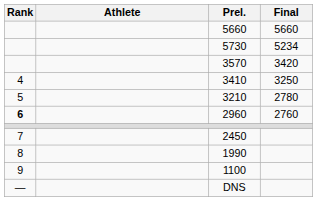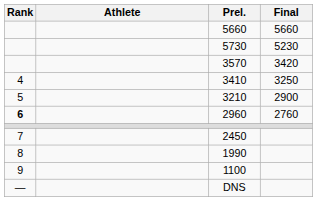 <table class=wikitable style="text-align:center">
 <tr>
 <th width=40>Rank</th>
 <th width=250>Athlete</th>
 <th width=70>Prel.</th>
 <th width=70>Final</th>
 </tr>
 <tr>
 <td></td>
 <td align=left></td>
 <td>5660</td>
 <td>5660</td>
 </tr>
 <tr>
 <td></td>
 <td align=left></td>
 <td>5730</td>
-<td>5234</td>
+<td>5230</td>
 </tr>
 <tr>
 <td></td>
 <td align=left></td>
 <td>3570</td>
 <td>3420</td>
 </tr>
 <tr>
 <td>4</td>
 <td align=left></td>
 <td>3410</td>
 <td>3250</td>
 </tr>
 <tr>
 <td>5</td>
 <td align=left></td>
 <td>3210</td>
-<td>2780</td>
+<td>2900</td>
 </tr>
 <tr>
 <td><strong>6</strong></td>
 <td align=left></td>
 <td>2960</td>
 <td>2760</td>
 </tr>
 <tr bgcolor=#DDDDDD>
 <td colspan=4></td>
 </tr>
 <tr>
 <td>7</td>
 <td align=left></td>
 <td>2450</td>
 <td></td>
 </tr>
 <tr>
 <td>8</td>
 <td align=left></td>
 <td>1990</td>
 <td></td>
 </tr>
 <tr>
 <td>9</td>
 <td align=left></td>
 <td>1100</td>
 <td></td>
 </tr>
 <tr>
 <td>—</td>
 <td align=left></td>
 <td>DNS</td>
 <td></td>
 </tr>
 </table>
